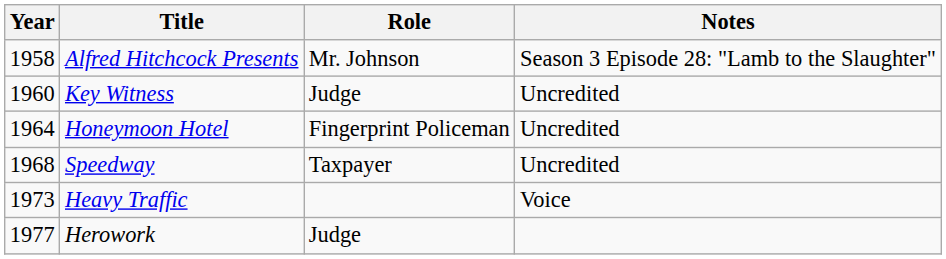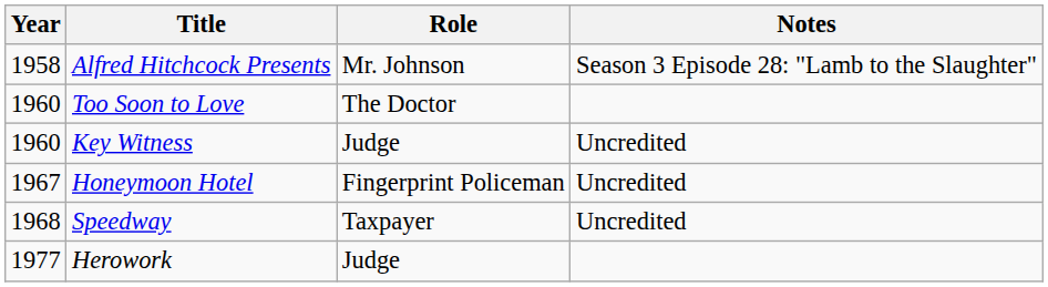 <table class="wikitable">
 <tr>
 <th>Year</th>
 <th>Title</th>
 <th>Role</th>
 <th>Notes</th>
 </tr>
 <tr>
 <td>1958</td>
 <td><em><a href='#'>Alfred Hitchcock Presents</a></em></td>
 <td>Mr. Johnson</td>
 <td>Season 3 Episode 28: "Lamb to the Slaughter"</td>
 </tr>
 <tr>
 <td>1960</td>
+<td><em><a href='#'>Too Soon to Love</a></em></td>
+<td>The Doctor</td>
+<td></td>
+</tr>
+<tr>
+<td>1960</td>
 <td><em><a href='#'>Key Witness</a></em></td>
 <td>Judge</td>
 <td>Uncredited</td>
 </tr>
 <tr>
-<td>1964</td>
+<td>1967</td>
 <td><em><a href='#'>Honeymoon Hotel</a></em></td>
 <td>Fingerprint Policeman</td>
 <td>Uncredited</td>
 </tr>
 <tr>
 <td>1968</td>
 <td><em><a href='#'>Speedway</a></em></td>
 <td>Taxpayer</td>
 <td>Uncredited</td>
 </tr>
 <tr>
-<td>1973</td>
-<td><em><a href='#'>Heavy Traffic</a></em></td>
-<td></td>
-<td>Voice</td>
-</tr>
-<tr>
 <td>1977</td>
 <td><em>Herowork</em></td>
 <td>Judge</td>
 <td></td>
 </tr>
 </table>
